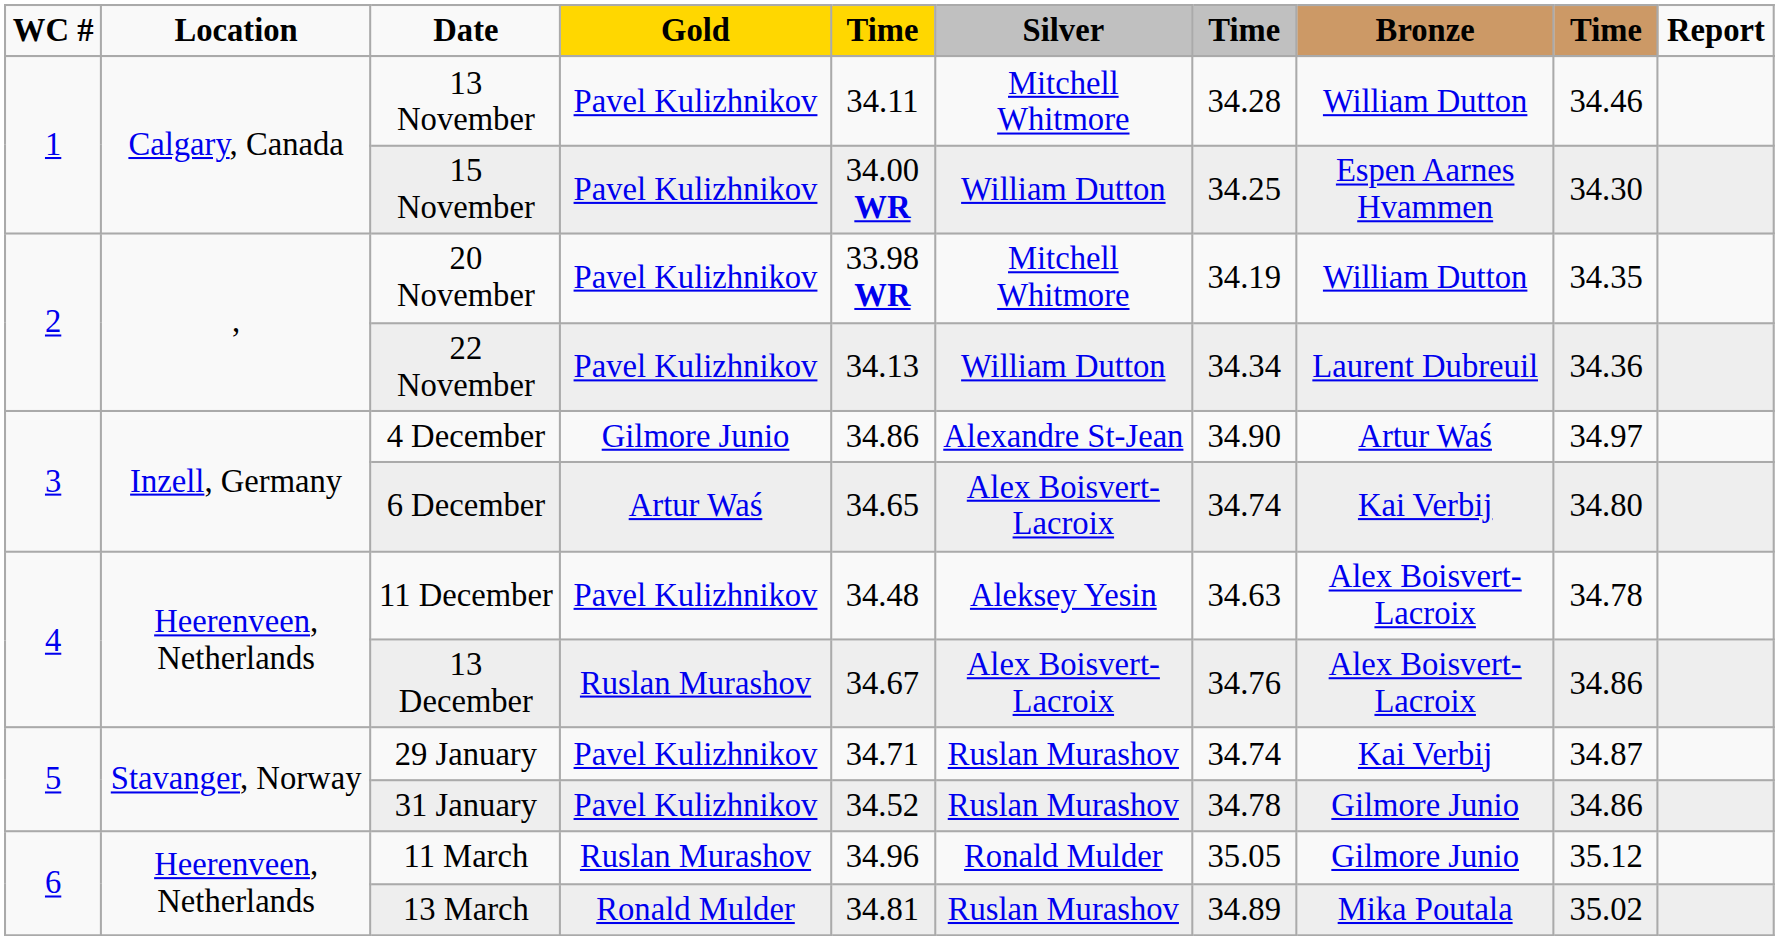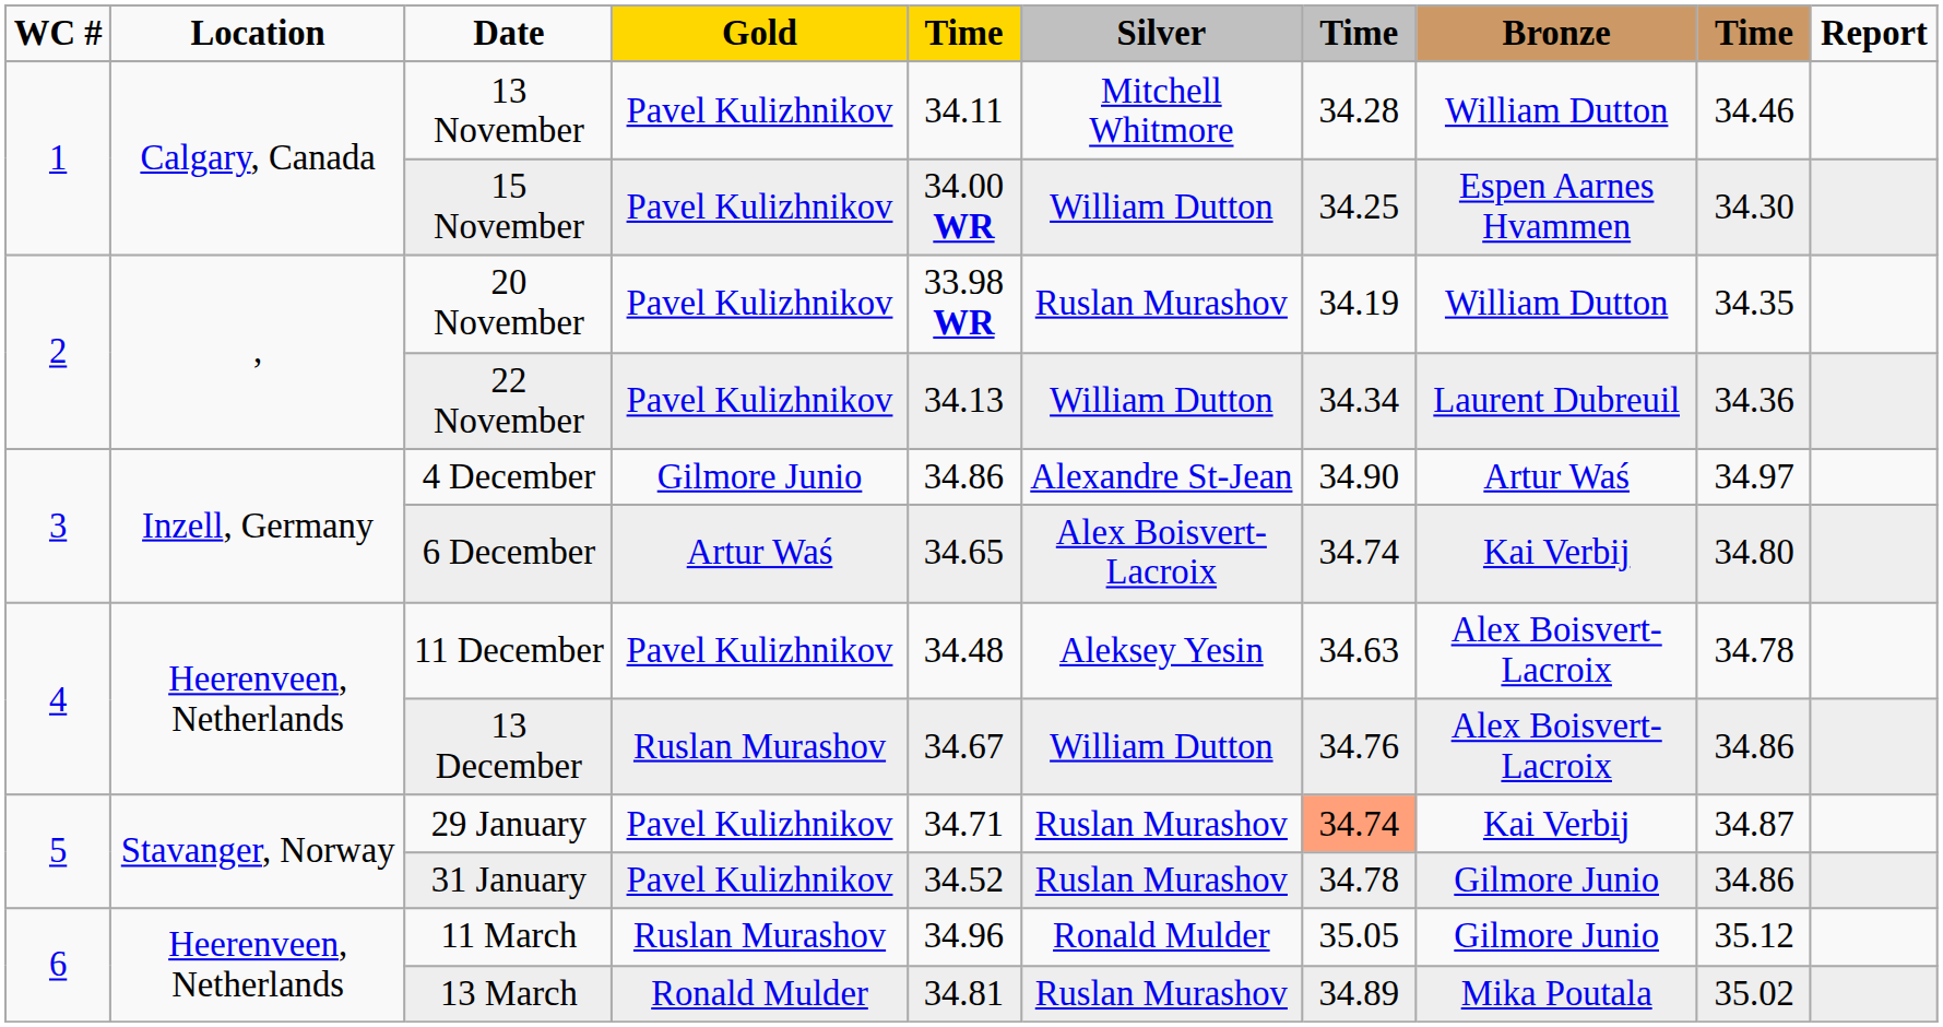 <table class="wikitable">
 <tr>
 <td width="40" align="center"><strong>WC #</strong></td>
 <td width="160" align="center"><strong>Location</strong></td>
 <td width="100" align="center"><strong>Date</strong></td>
 <td width="160" bgcolor="gold" align="center"><strong>Gold</strong></td>
 <td width="50" bgcolor="gold" align="center"><strong>Time</strong></td>
 <td width="160" bgcolor="silver" align="center"><strong>Silver</strong></td>
 <td width="50" bgcolor="silver" align="center"><strong>Time</strong></td>
 <td width="160" bgcolor="#CC9966" align="center"><strong>Bronze</strong></td>
 <td width="50" bgcolor="#CC9966" align="center"><strong>Time</strong></td>
 <td width="50" align="center"><strong>Report</strong></td>
 </tr>
 <tr bgcolor="#cccccc">
 </tr>
 <tr>
 <td rowspan=2 align="center"><a href='#'>1</a></td>
 <td rowspan=2 align="center"><a href='#'>Calgary</a>, Canada</td>
 <td align="center">13 November</td>
 <td align="center"><a href='#'>Pavel Kulizhnikov</a><br><small></small></td>
 <td align="center">34.11</td>
 <td align="center"><a href='#'>Mitchell Whitmore</a><br><small></small></td>
 <td align="center">34.28</td>
 <td align="center"><a href='#'>William Dutton</a><br><small></small></td>
 <td align="center">34.46</td>
 <td align="center"></td>
 </tr>
 <tr bgcolor="#eeeeee">
 <td align="center">15 November</td>
 <td align="center"><a href='#'>Pavel Kulizhnikov</a><br><small></small></td>
 <td align="center">34.00<br><strong><a href='#'>WR</a></strong></td>
 <td align="center"><a href='#'>William Dutton</a><br><small></small></td>
 <td align="center">34.25</td>
 <td align="center"><a href='#'>Espen Aarnes Hvammen</a><br><small></small></td>
 <td align="center">34.30</td>
 <td align="center"></td>
 </tr>
 <tr>
 <td rowspan=2 align="center"><a href='#'>2</a></td>
 <td rowspan=2 align="center">, </td>
 <td align="center">20 November</td>
 <td align="center"><a href='#'>Pavel Kulizhnikov</a><br><small></small></td>
 <td align="center">33.98<br><strong><a href='#'>WR</a></strong></td>
-<td align="center"><a href='#'>Mitchell Whitmore</a><br><small></small></td>
+<td align="center"><a href='#'>Ruslan Murashov</a><br><small></small></td>
 <td align="center">34.19</td>
 <td align="center"><a href='#'>William Dutton</a><br><small></small></td>
 <td align="center">34.35</td>
 <td align="center"></td>
 </tr>
 <tr bgcolor="#eeeeee">
 <td align="center">22 November</td>
 <td align="center"><a href='#'>Pavel Kulizhnikov</a><br><small></small></td>
 <td align="center">34.13</td>
 <td align="center"><a href='#'>William Dutton</a><br><small></small></td>
 <td align="center">34.34</td>
 <td align="center"><a href='#'>Laurent Dubreuil</a><br><small></small></td>
 <td align="center">34.36</td>
 <td align="center"></td>
 </tr>
 <tr>
 <td rowspan=2 align="center"><a href='#'>3</a></td>
 <td rowspan=2 align="center"><a href='#'>Inzell</a>, Germany</td>
 <td align="center">4 December</td>
 <td align="center"><a href='#'>Gilmore Junio</a><br><small></small></td>
 <td align="center">34.86</td>
 <td align="center"><a href='#'>Alexandre St-Jean</a><br><small></small></td>
 <td align="center">34.90</td>
 <td align="center"><a href='#'>Artur Waś</a><br><small></small></td>
 <td align="center">34.97</td>
 <td align="center"></td>
 </tr>
 <tr bgcolor="#eeeeee">
 <td align="center">6 December</td>
 <td align="center"><a href='#'>Artur Waś</a><br><small></small></td>
 <td align="center">34.65</td>
 <td align="center"><a href='#'>Alex Boisvert-Lacroix</a><br><small></small></td>
 <td align="center">34.74</td>
 <td align="center"><a href='#'>Kai Verbij</a><br><small></small></td>
 <td align="center">34.80</td>
 <td align="center"></td>
 </tr>
 <tr>
 <td rowspan=2 align="center"><a href='#'>4</a></td>
 <td rowspan=2 align="center"><a href='#'>Heerenveen</a>, Netherlands</td>
 <td align="center">11 December</td>
 <td align="center"><a href='#'>Pavel Kulizhnikov</a><br><small></small></td>
 <td align="center">34.48</td>
 <td align="center"><a href='#'>Aleksey Yesin</a><br><small></small></td>
 <td align="center">34.63</td>
 <td align="center"><a href='#'>Alex Boisvert-Lacroix</a><br><small></small></td>
 <td align="center">34.78</td>
 <td align="center"></td>
 </tr>
 <tr bgcolor="#eeeeee">
 <td align="center">13 December</td>
 <td align="center"><a href='#'>Ruslan Murashov</a><br><small></small></td>
 <td align="center">34.67</td>
-<td align="center"><a href='#'>Alex Boisvert-Lacroix</a><br><small></small></td>
+<td align="center"><a href='#'>William Dutton</a><br><small></small></td>
 <td align="center">34.76</td>
 <td align="center"><a href='#'>Alex Boisvert-Lacroix</a><br><small></small></td>
 <td align="center">34.86</td>
 <td align="center"></td>
 </tr>
 <tr>
 <td rowspan=2 align="center"><a href='#'>5</a></td>
 <td rowspan=2 align="center"><a href='#'>Stavanger</a>, Norway</td>
 <td align="center">29 January</td>
 <td align="center"><a href='#'>Pavel Kulizhnikov</a><br><small></small></td>
 <td align="center">34.71</td>
 <td align="center"><a href='#'>Ruslan Murashov</a><br><small></small></td>
-<td align="center">34.74</td>
+<td align="center" style="background: lightsalmon;">34.74</td>
 <td align="center"><a href='#'>Kai Verbij</a><br><small></small></td>
 <td align="center">34.87</td>
 <td align="center"></td>
 </tr>
 <tr bgcolor="#eeeeee">
 <td align="center">31 January</td>
 <td align="center"><a href='#'>Pavel Kulizhnikov</a><br><small></small></td>
 <td align="center">34.52</td>
 <td align="center"><a href='#'>Ruslan Murashov</a><br><small></small></td>
 <td align="center">34.78</td>
 <td align="center"><a href='#'>Gilmore Junio</a><br><small></small></td>
 <td align="center">34.86</td>
 <td align="center"></td>
 </tr>
 <tr>
 <td rowspan=2 align="center"><a href='#'>6</a></td>
 <td rowspan=2 align="center"><a href='#'>Heerenveen</a>, Netherlands</td>
 <td align="center">11 March</td>
 <td align="center"><a href='#'>Ruslan Murashov</a><br><small></small></td>
 <td align="center">34.96</td>
 <td align="center"><a href='#'>Ronald Mulder</a><br><small></small></td>
 <td align="center">35.05</td>
 <td align="center"><a href='#'>Gilmore Junio</a><br><small></small></td>
 <td align="center">35.12</td>
 <td align="center"></td>
 </tr>
 <tr bgcolor="#eeeeee">
 <td align="center">13 March</td>
 <td align="center"><a href='#'>Ronald Mulder</a><br><small></small></td>
 <td align="center">34.81</td>
 <td align="center"><a href='#'>Ruslan Murashov</a><br><small></small></td>
 <td align="center">34.89</td>
 <td align="center"><a href='#'>Mika Poutala</a><br><small></small></td>
 <td align="center">35.02</td>
 <td align="center"></td>
 </tr>
 </table>
